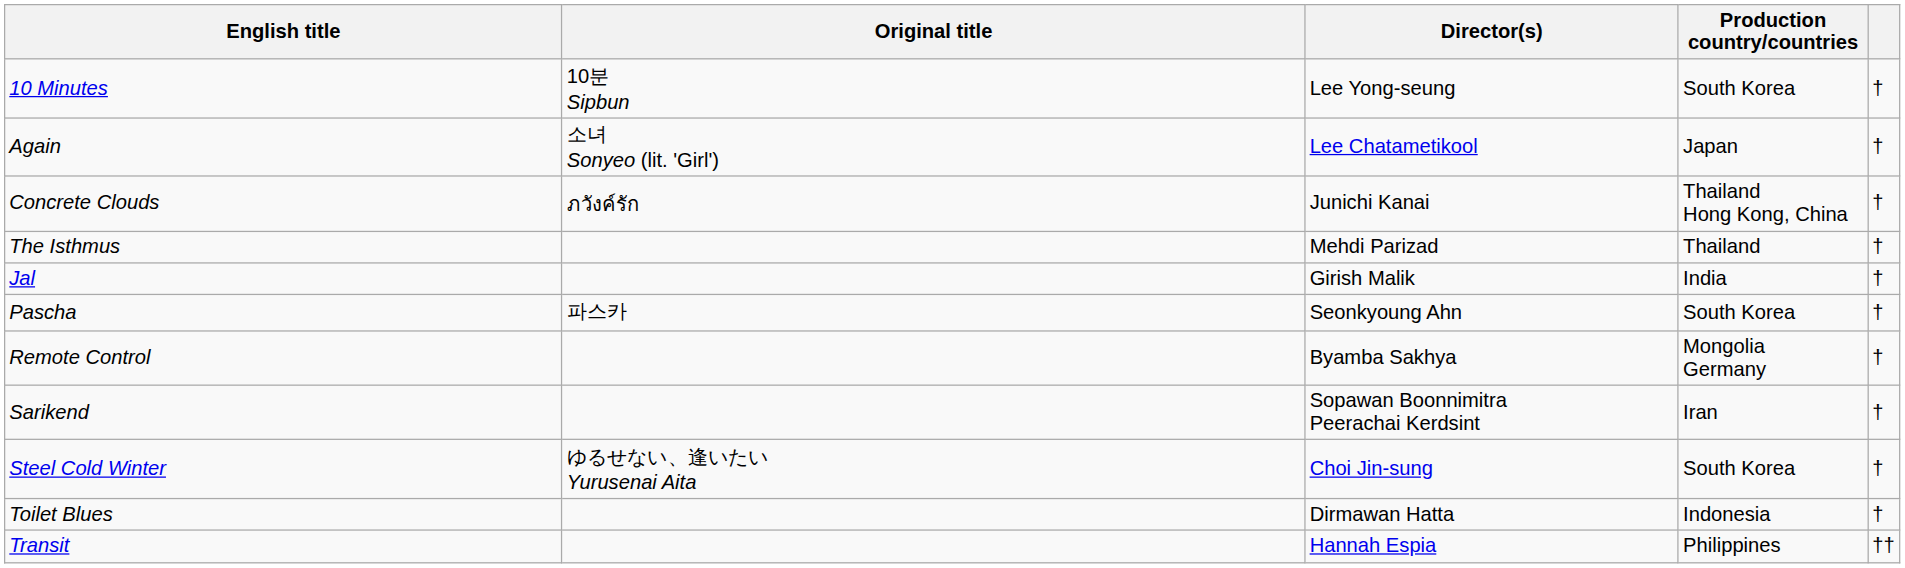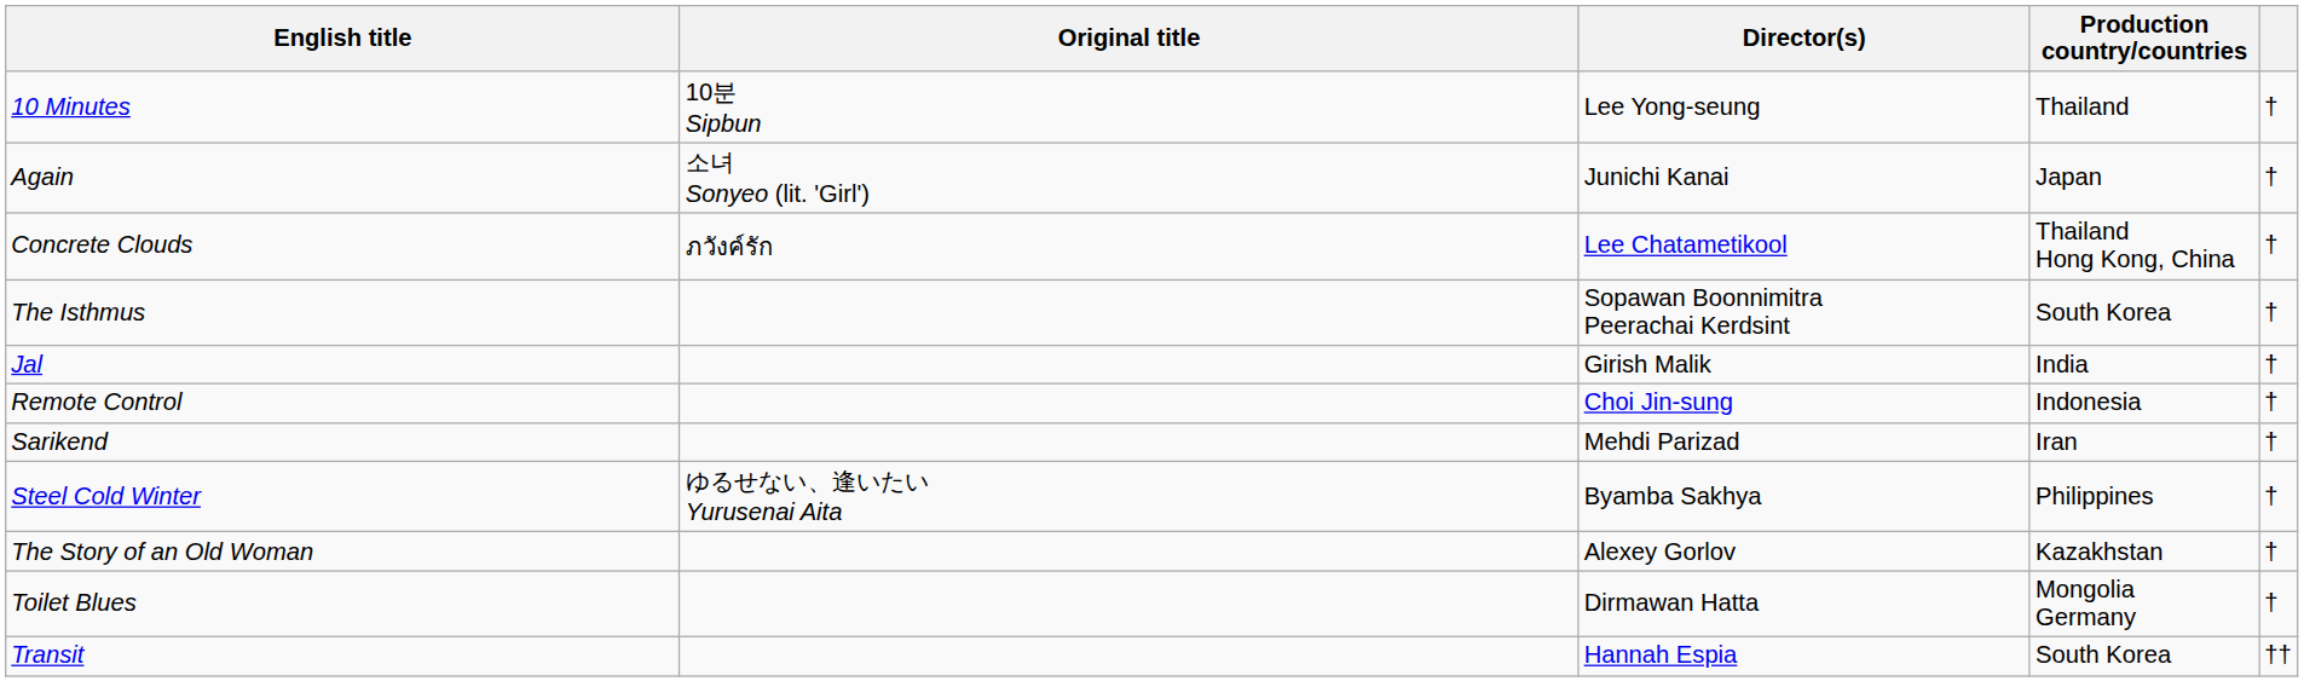 <table class="sortable wikitable" width="95%" cellpadding="5">
 <tr>
 <th width="30%">English title</th>
 <th width="40%">Original title</th>
 <th width="20%">Director(s)</th>
 <th width="10%">Production country/countries</th>
 <th width="3%"></th>
 </tr>
 <tr>
 <td><em><a href='#'>10 Minutes</a></em></td>
 <td>10분<br><em>Sipbun</em></td>
 <td>Lee Yong-seung</td>
-<td>South Korea</td>
+<td>Thailand</td>
 <td>†</td>
 </tr>
 <tr>
 <td><em>Again</em></td>
 <td>소녀<br><em>Sonyeo</em> (lit. 'Girl')</td>
-<td><a href='#'>Lee Chatametikool</a></td>
+<td>Junichi Kanai</td>
 <td>Japan</td>
 <td>†</td>
 </tr>
 <tr>
 <td><em>Concrete Clouds</em></td>
 <td>ภวังค์รัก</td>
-<td>Junichi Kanai</td>
+<td><a href='#'>Lee Chatametikool</a></td>
 <td>Thailand<br>Hong Kong, China</td>
 <td>†</td>
 </tr>
 <tr>
 <td><em>The Isthmus</em></td>
 <td></td>
-<td>Mehdi Parizad</td>
-<td>Thailand</td>
+<td>Sopawan Boonnimitra<br>Peerachai Kerdsint</td>
+<td>South Korea</td>
 <td>†</td>
 </tr>
 <tr>
 <td><em><a href='#'>Jal</a></em></td>
 <td></td>
 <td>Girish Malik</td>
 <td>India</td>
 <td>†</td>
 </tr>
 <tr>
-<td><em>Pascha</em></td>
-<td>파스카</td>
-<td>Seonkyoung Ahn</td>
-<td>South Korea</td>
-<td>†</td>
-</tr>
-<tr>
 <td><em>Remote Control</em></td>
 <td></td>
-<td>Byamba Sakhya</td>
-<td>Mongolia<br>Germany</td>
+<td><a href='#'>Choi Jin-sung</a></td>
+<td>Indonesia</td>
 <td>†</td>
 </tr>
 <tr>
 <td><em>Sarikend</em></td>
 <td></td>
-<td>Sopawan Boonnimitra<br>Peerachai Kerdsint</td>
+<td>Mehdi Parizad</td>
 <td>Iran</td>
 <td>†</td>
 </tr>
 <tr>
 <td><em><a href='#'>Steel Cold Winter</a></em></td>
 <td>ゆるせない、逢いたい<br><em>Yurusenai Aita</em></td>
-<td><a href='#'>Choi Jin-sung</a></td>
-<td>South Korea</td>
+<td>Byamba Sakhya</td>
+<td>Philippines</td>
+<td>†</td>
+</tr>
+<tr>
+<td><em>The Story of an Old Woman</em></td>
+<td></td>
+<td>Alexey Gorlov</td>
+<td>Kazakhstan</td>
 <td>†</td>
 </tr>
 <tr>
 <td><em>Toilet Blues</em></td>
 <td></td>
 <td>Dirmawan Hatta</td>
-<td>Indonesia</td>
+<td>Mongolia<br>Germany</td>
 <td>†</td>
 </tr>
 <tr>
 <td><em><a href='#'>Transit</a></em></td>
 <td></td>
 <td><a href='#'>Hannah Espia</a></td>
-<td>Philippines</td>
+<td>South Korea</td>
 <td>††</td>
 </tr>
 </table>
